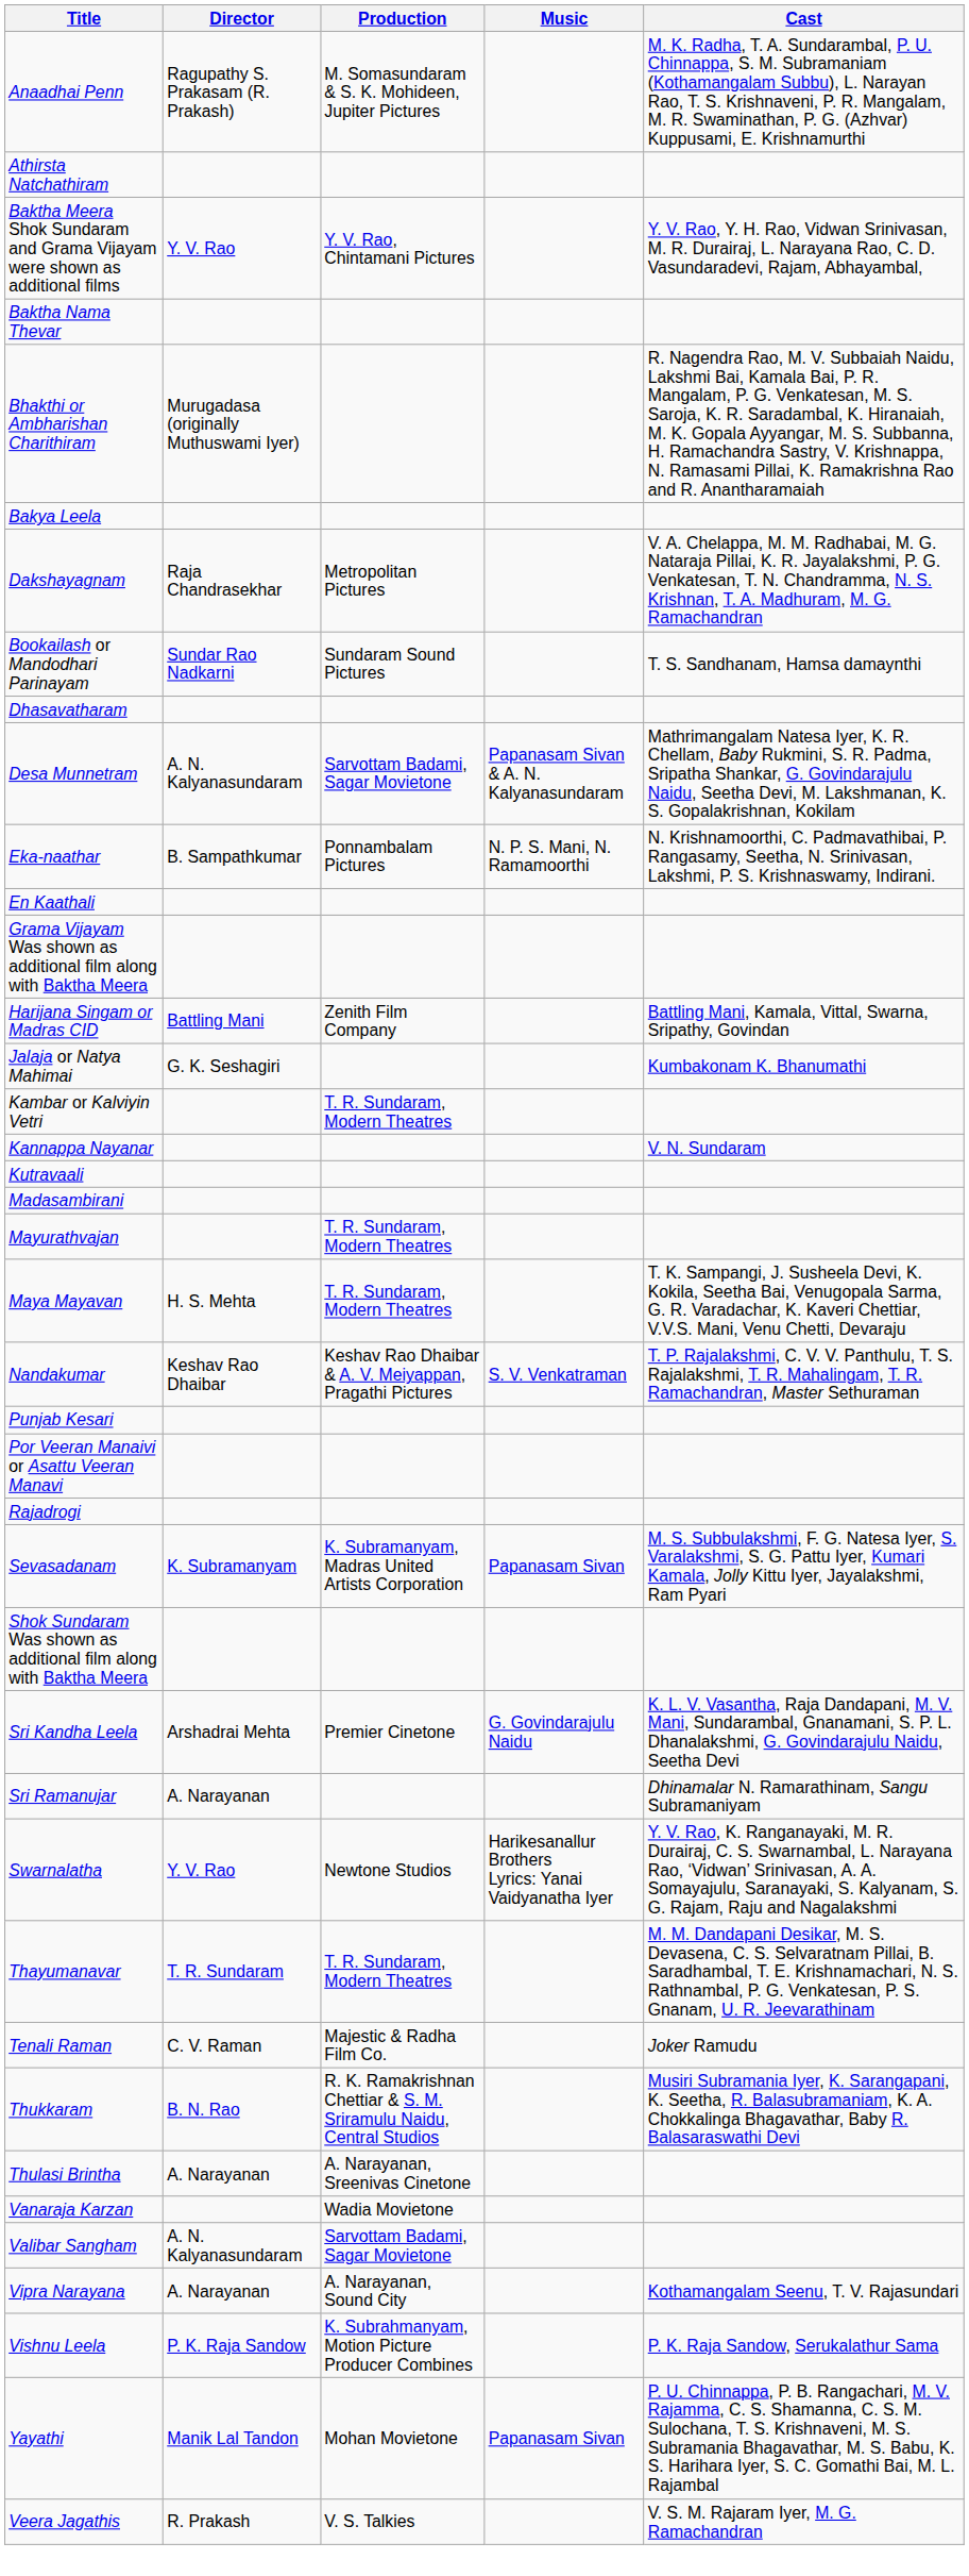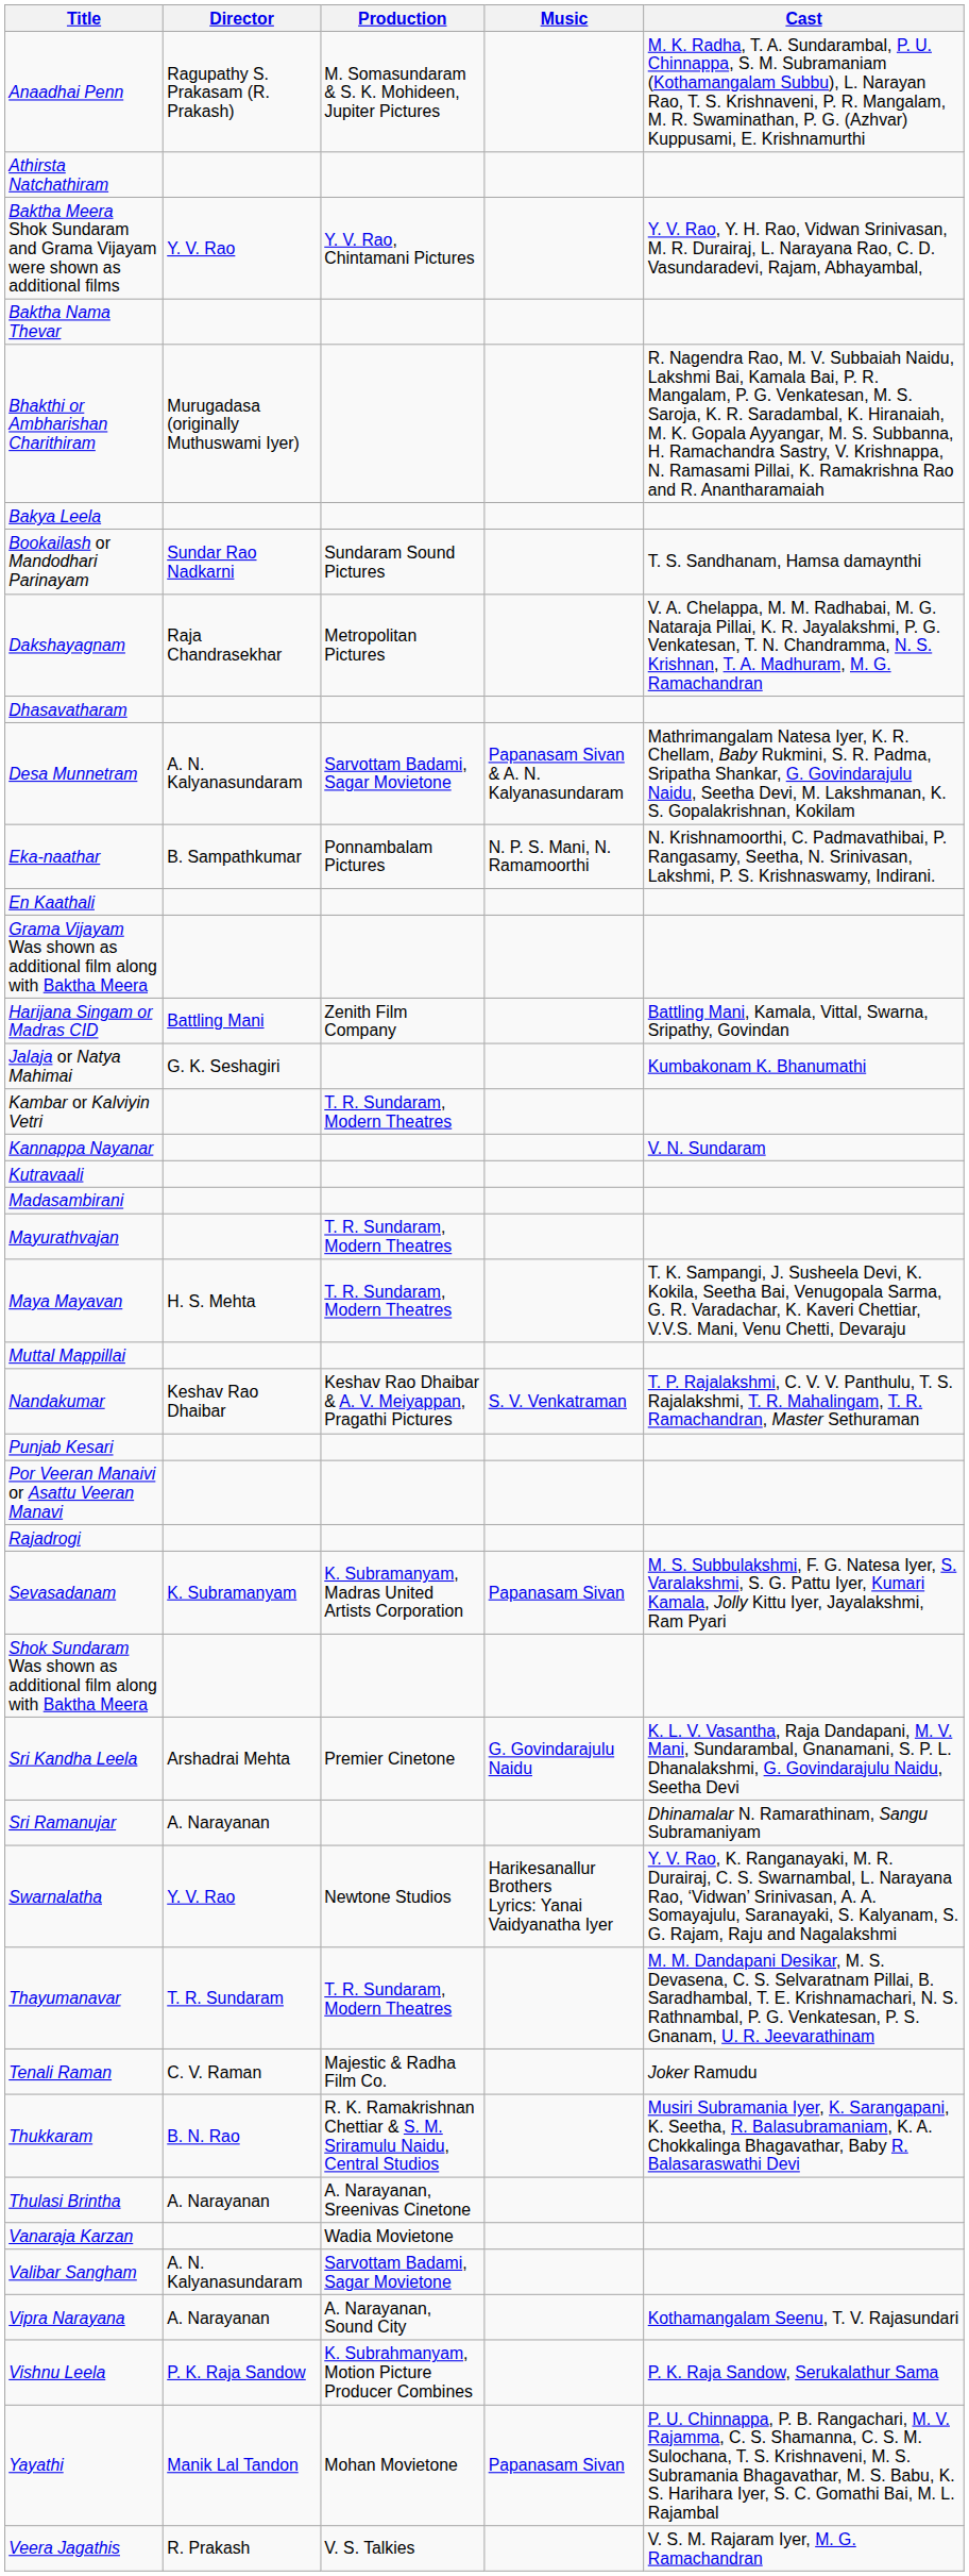 <table class="wikitable" style="font-size: 95%;">
 <tr>
 <th><a href='#'>Title</a></th>
 <th><a href='#'>Director</a></th>
 <th><a href='#'>Production</a></th>
 <th><a href='#'>Music</a></th>
 <th><a href='#'>Cast</a></th>
 </tr>
 <tr --->
 <td><em><a href='#'>Anaadhai Penn</a></em></td>
 <td>Ragupathy S. Prakasam (R. Prakash)</td>
 <td>M. Somasundaram & S. K. Mohideen, Jupiter Pictures</td>
 <td></td>
 <td><a href='#'>M. K. Radha</a>, T. A. Sundarambal, <a href='#'>P. U. Chinnappa</a>, S. M. Subramaniam (<a href='#'>Kothamangalam Subbu</a>), L. Narayan Rao, T. S. Krishnaveni, P. R. Mangalam, M. R. Swaminathan, P. G. (Azhvar) Kuppusami, E. Krishnamurthi</td>
 </tr>
 <tr -->
 <td><em><a href='#'>Athirsta Natchathiram</a></em></td>
 <td></td>
 <td></td>
 <td></td>
 <td></td>
 </tr>
 <tr -->
 <td><em><a href='#'>Baktha Meera</a></em><br>Shok Sundaram and Grama Vijayam were shown as additional films</td>
 <td><a href='#'>Y. V. Rao</a></td>
 <td><a href='#'>Y. V. Rao</a>, Chintamani Pictures</td>
 <td></td>
 <td><a href='#'>Y. V. Rao</a>, Y. H. Rao, Vidwan Srinivasan, M. R. Durairaj, L. Narayana Rao, C. D. Vasundaradevi, Rajam, Abhayambal,</td>
 </tr>
 <tr -->
 <td><em><a href='#'>Baktha Nama Thevar</a></em></td>
 <td></td>
 <td></td>
 <td></td>
 <td></td>
 </tr>
 <tr -->
 <td><em><a href='#'>Bhakthi or Ambharishan Charithiram</a></em></td>
 <td>Murugadasa (originally Muthuswami Iyer)</td>
 <td></td>
 <td></td>
 <td>R. Nagendra Rao, M. V. Subbaiah Naidu, Lakshmi Bai, Kamala Bai, P. R. Mangalam, P. G. Venkatesan, M. S. Saroja, K. R. Saradambal, K. Hiranaiah, M. K. Gopala Ayyangar, M. S. Subbanna, H. Ramachandra Sastry, V. Krishnappa, N. Ramasami Pillai, K. Ramakrishna Rao and R. Anantharamaiah</td>
 </tr>
 <tr -->
 <td><em><a href='#'>Bakya Leela</a></em></td>
 <td></td>
 <td></td>
 <td></td>
 <td></td>
 </tr>
 <tr -->
+<td><em><a href='#'>Bookailash</a></em> or <em>Mandodhari Parinayam</em></td>
+<td><a href='#'>Sundar Rao Nadkarni</a></td>
+<td>Sundaram Sound Pictures</td>
+<td></td>
+<td>T. S. Sandhanam, Hamsa damaynthi</td>
+</tr>
+<tr -->
 <td><em><a href='#'>Dakshayagnam</a></em></td>
 <td>Raja Chandrasekhar</td>
 <td>Metropolitan Pictures</td>
 <td></td>
 <td>V. A. Chelappa, M. M. Radhabai, M. G. Nataraja Pillai, K. R. Jayalakshmi, P. G. Venkatesan, T. N. Chandramma, <a href='#'>N. S. Krishnan</a>, <a href='#'>T. A. Madhuram</a>, <a href='#'>M. G. Ramachandran</a></td>
-</tr>
-<tr -->
-<td><em><a href='#'>Bookailash</a></em> or <em>Mandodhari Parinayam</em></td>
-<td><a href='#'>Sundar Rao Nadkarni</a></td>
-<td>Sundaram Sound Pictures</td>
-<td></td>
-<td>T. S. Sandhanam, Hamsa damaynthi</td>
 </tr>
 <tr -->
 <td><em><a href='#'>Dhasavatharam</a></em></td>
 <td></td>
 <td></td>
 <td></td>
 <td></td>
 </tr>
 <tr -->
 <td><em><a href='#'>Desa Munnetram</a></em></td>
 <td>A. N. Kalyanasundaram</td>
 <td><a href='#'>Sarvottam Badami</a>, <a href='#'>Sagar Movietone</a></td>
 <td><a href='#'>Papanasam Sivan</a> & A. N. Kalyanasundaram</td>
 <td>Mathrimangalam Natesa Iyer, K. R. Chellam, <em>Baby</em> Rukmini, S. R. Padma, Sripatha Shankar, <a href='#'>G. Govindarajulu Naidu</a>, Seetha Devi, M. Lakshmanan, K. S. Gopalakrishnan, Kokilam</td>
 </tr>
 <tr -->
 <td><em><a href='#'>Eka-naathar</a></em></td>
 <td>B. Sampathkumar</td>
 <td>Ponnambalam Pictures</td>
 <td>N. P. S. Mani, N. Ramamoorthi</td>
 <td>N. Krishnamoorthi, C. Padmavathibai, P. Rangasamy, Seetha, N. Srinivasan, Lakshmi, P. S. Krishnaswamy, Indirani.</td>
 </tr>
 <tr -->
 <td><em><a href='#'>En Kaathali</a></em></td>
 <td></td>
 <td></td>
 <td></td>
 <td></td>
 </tr>
 <tr -->
 <td><em><a href='#'>Grama Vijayam</a></em><br>Was shown as additional film along with <a href='#'>Baktha Meera</a></td>
 <td></td>
 <td></td>
 <td></td>
 <td></td>
 </tr>
 <tr -->
 <td><em><a href='#'>Harijana Singam or Madras CID</a></em></td>
 <td><a href='#'>Battling Mani</a></td>
 <td>Zenith Film Company</td>
 <td></td>
 <td><a href='#'>Battling Mani</a>, Kamala, Vittal, Swarna, Sripathy, Govindan</td>
 </tr>
 <tr -->
 <td><em><a href='#'>Jalaja</a></em> or <em>Natya Mahimai</em></td>
 <td>G. K. Seshagiri</td>
 <td></td>
 <td></td>
 <td><a href='#'>Kumbakonam K. Bhanumathi</a></td>
 </tr>
 <tr -->
 <td><em>Kambar</em> or <em>Kalviyin Vetri</em></td>
 <td></td>
 <td><a href='#'>T. R. Sundaram</a>, <a href='#'>Modern Theatres</a></td>
 <td></td>
 <td></td>
 </tr>
 <tr -->
 <td><em><a href='#'>Kannappa Nayanar</a></em></td>
 <td></td>
 <td></td>
 <td></td>
 <td><a href='#'>V. N. Sundaram</a></td>
 </tr>
 <tr -->
 <td><em><a href='#'>Kutravaali</a></em></td>
 <td></td>
 <td></td>
 <td></td>
 <td></td>
 </tr>
 <tr -->
 <td><em><a href='#'>Madasambirani</a></em></td>
 <td></td>
 <td></td>
 <td></td>
 <td></td>
 </tr>
 <tr -->
 <td><em><a href='#'>Mayurathvajan</a></em></td>
 <td></td>
 <td><a href='#'>T. R. Sundaram</a>, <a href='#'>Modern Theatres</a></td>
 <td></td>
 <td></td>
 </tr>
 <tr -->
 <td><em><a href='#'>Maya Mayavan</a></em></td>
 <td>H. S. Mehta</td>
 <td><a href='#'>T. R. Sundaram</a>, <a href='#'>Modern Theatres</a></td>
 <td></td>
 <td>T. K. Sampangi, J. Susheela Devi, K. Kokila, Seetha Bai, Venugopala Sarma, G. R. Varadachar, K. Kaveri Chettiar, V.V.S. Mani, Venu Chetti, Devaraju</td>
+</tr>
+<tr -->
+<td><em><a href='#'>Muttal Mappillai</a></em></td>
+<td></td>
+<td></td>
+<td></td>
+<td></td>
 </tr>
 <tr -->
 <td><em><a href='#'>Nandakumar</a></em></td>
 <td>Keshav Rao Dhaibar</td>
 <td>Keshav Rao Dhaibar & <a href='#'>A. V. Meiyappan</a>, Pragathi Pictures</td>
 <td><a href='#'>S. V. Venkatraman</a></td>
 <td><a href='#'>T. P. Rajalakshmi</a>, C. V. V. Panthulu, T. S. Rajalakshmi, <a href='#'>T. R. Mahalingam</a>, <a href='#'>T. R. Ramachandran</a>, <em>Master</em> Sethuraman</td>
 </tr>
 <tr -->
 <td><em><a href='#'>Punjab Kesari</a></em></td>
 <td></td>
 <td></td>
 <td></td>
 <td></td>
 </tr>
 <tr -->
 <td><em><a href='#'>Por Veeran Manaivi</a></em> or <em><a href='#'>Asattu Veeran Manavi</a></em></td>
 <td></td>
 <td></td>
 <td></td>
 <td></td>
 </tr>
 <tr -->
 <td><em><a href='#'>Rajadrogi</a></em></td>
 <td></td>
 <td></td>
 <td></td>
 <td></td>
 </tr>
 <tr -->
 <td><em><a href='#'>Sevasadanam</a></em></td>
 <td><a href='#'>K. Subramanyam</a></td>
 <td><a href='#'>K. Subramanyam</a>, Madras United Artists Corporation</td>
 <td><a href='#'>Papanasam Sivan</a></td>
 <td><a href='#'>M. S. Subbulakshmi</a>, F. G. Natesa Iyer, <a href='#'>S. Varalakshmi</a>, S. G. Pattu Iyer, <a href='#'>Kumari Kamala</a>, <em>Jolly</em> Kittu Iyer, Jayalakshmi, Ram Pyari</td>
 </tr>
 <tr -->
 <td><em><a href='#'>Shok Sundaram</a></em><br>Was shown as additional film along with <a href='#'>Baktha Meera</a></td>
 <td></td>
 <td></td>
 <td></td>
 <td></td>
 </tr>
 <tr -->
 <td><em><a href='#'>Sri Kandha Leela</a></em></td>
 <td>Arshadrai Mehta</td>
 <td>Premier Cinetone</td>
 <td><a href='#'>G. Govindarajulu Naidu</a></td>
 <td><a href='#'>K. L. V. Vasantha</a>, Raja Dandapani, <a href='#'>M. V. Mani</a>, Sundarambal, Gnanamani, S. P. L. Dhanalakshmi, <a href='#'>G. Govindarajulu Naidu</a>, Seetha Devi</td>
 </tr>
 <tr -->
 <td><em><a href='#'>Sri Ramanujar</a></em></td>
 <td>A. Narayanan</td>
 <td></td>
 <td></td>
 <td><em>Dhinamalar</em> N. Ramarathinam, <em>Sangu</em> Subramaniyam</td>
 </tr>
 <tr -->
 <td><em><a href='#'>Swarnalatha</a></em></td>
 <td><a href='#'>Y. V. Rao</a></td>
 <td>Newtone Studios</td>
 <td>Harikesanallur Brothers<br>Lyrics: Yanai Vaidyanatha Iyer</td>
 <td><a href='#'>Y. V. Rao</a>, K. Ranganayaki, M. R. Durairaj, C. S. Swarnambal, L. Narayana Rao, ‘Vidwan’ Srinivasan, A. A. Somayajulu, Saranayaki, S. Kalyanam, S. G. Rajam, Raju and Nagalakshmi</td>
 </tr>
 <tr -->
 <td><em><a href='#'>Thayumanavar</a></em></td>
 <td><a href='#'>T. R. Sundaram</a></td>
 <td><a href='#'>T. R. Sundaram</a>, <a href='#'>Modern Theatres</a></td>
 <td></td>
 <td><a href='#'>M. M. Dandapani Desikar</a>, M. S. Devasena, C. S. Selvaratnam Pillai, B. Saradhambal, T. E. Krishnamachari, N. S. Rathnambal, P. G. Venkatesan, P. S. Gnanam, <a href='#'>U. R. Jeevarathinam</a></td>
 </tr>
 <tr -->
 <td><em><a href='#'>Tenali Raman</a></em></td>
 <td>C. V. Raman</td>
 <td>Majestic & Radha Film Co.</td>
 <td></td>
 <td><em>Joker</em> Ramudu</td>
 </tr>
 <tr -->
 <td><em><a href='#'>Thukkaram</a></em></td>
 <td><a href='#'>B. N. Rao</a></td>
 <td>R. K. Ramakrishnan Chettiar & <a href='#'>S. M. Sriramulu Naidu</a>, <a href='#'>Central Studios</a></td>
 <td></td>
 <td><a href='#'>Musiri Subramania Iyer</a>, <a href='#'>K. Sarangapani</a>, K. Seetha, <a href='#'>R. Balasubramaniam</a>, K. A. Chokkalinga Bhagavathar, Baby <a href='#'>R. Balasaraswathi Devi</a></td>
 </tr>
 <tr -->
 <td><em><a href='#'>Thulasi Brintha</a></em></td>
 <td>A. Narayanan</td>
 <td>A. Narayanan, Sreenivas Cinetone</td>
 <td></td>
 <td></td>
 </tr>
 <tr -->
 <td><em><a href='#'>Vanaraja Karzan</a></em></td>
 <td></td>
 <td>Wadia Movietone</td>
 <td></td>
 <td></td>
 </tr>
 <tr -->
 <td><em><a href='#'>Valibar Sangham</a></em></td>
 <td>A. N. Kalyanasundaram</td>
 <td><a href='#'>Sarvottam Badami</a>, <a href='#'>Sagar Movietone</a></td>
 <td></td>
 <td></td>
 </tr>
 <tr -->
 <td><em><a href='#'>Vipra Narayana</a></em></td>
 <td>A. Narayanan</td>
 <td>A. Narayanan, Sound City</td>
 <td></td>
 <td><a href='#'>Kothamangalam Seenu</a>, T. V. Rajasundari</td>
 </tr>
 <tr -->
 <td><em><a href='#'>Vishnu Leela</a></em></td>
 <td><a href='#'>P. K. Raja Sandow</a></td>
 <td><a href='#'>K. Subrahmanyam</a>, Motion Picture Producer Combines</td>
 <td></td>
 <td><a href='#'>P. K. Raja Sandow</a>, <a href='#'>Serukalathur Sama</a></td>
 </tr>
 <tr -->
 <td><em><a href='#'>Yayathi</a></em></td>
 <td><a href='#'>Manik Lal Tandon</a></td>
 <td>Mohan Movietone</td>
 <td><a href='#'>Papanasam Sivan</a></td>
 <td><a href='#'>P. U. Chinnappa</a>, P. B. Rangachari, <a href='#'>M. V. Rajamma</a>, C. S. Shamanna, C. S. M. Sulochana, T. S. Krishnaveni, M. S. Subramania Bhagavathar, M. S. Babu, K. S. Harihara Iyer, S. C. Gomathi Bai, M. L. Rajambal</td>
 </tr>
 <tr -->
 <td><em><a href='#'>Veera Jagathis</a></em></td>
 <td>R. Prakash</td>
 <td>V. S. Talkies</td>
 <td></td>
 <td>V. S. M. Rajaram Iyer, <a href='#'>M. G. Ramachandran</a></td>
 </tr>
 </table>
